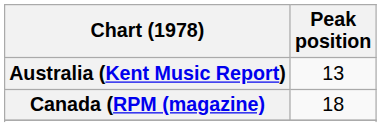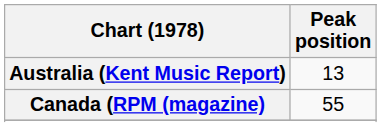 <table class="wikitable sortable plainrowheaders" style="text-align:center">
 <tr>
 <th scope=col>Chart (1978)</th>
 <th scope=col>Peak<br>position</th>
 </tr>
 <tr>
 <th scope=row>Australia (<a href='#'>Kent Music Report</a>)</th>
 <td align="center">13</td>
 </tr>
 <tr>
 <th scope=row>Canada (<a href='#'>RPM (magazine)</a></th>
-<td align="center">18</td>
+<td align="center">55</td>
 </tr>
 <tr>
 </tr>
 <tr>
 </tr>
 <tr>
 </tr>
 <tr>
 </tr>
 <tr>
 </tr>
 <tr>
 </tr>
 </table>
